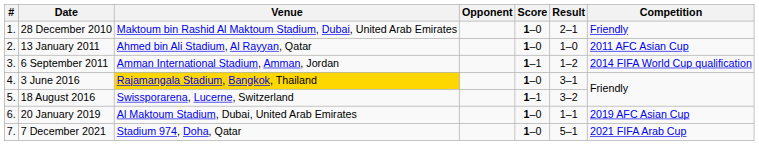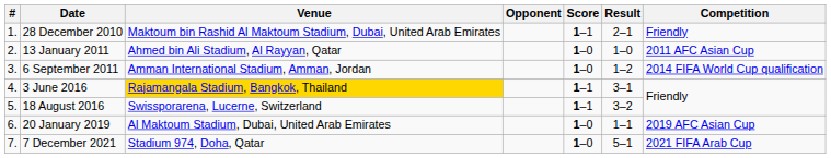 <table class="wikitable">
 <tr>
 <th>#</th>
 <th>Date</th>
 <th>Venue</th>
 <th>Opponent</th>
 <th>Score</th>
 <th>Result</th>
 <th>Competition</th>
 </tr>
 <tr>
 <td>1.</td>
 <td>28 December 2010</td>
 <td><a href='#'>Maktoum bin Rashid Al Maktoum Stadium</a>, <a href='#'>Dubai</a>, United Arab Emirates</td>
 <td></td>
-<td align=center><strong>1</strong>–0</td>
+<td align=center><strong>1</strong>–1</td>
 <td align=center>2–1</td>
 <td><a href='#'>Friendly</a></td>
 </tr>
 <tr>
 <td>2.</td>
 <td>13 January 2011</td>
 <td><a href='#'>Ahmed bin Ali Stadium</a>, <a href='#'>Al Rayyan</a>, Qatar</td>
 <td></td>
 <td align=center><strong>1</strong>–0</td>
 <td align=center>1–0</td>
 <td><a href='#'>2011 AFC Asian Cup</a></td>
 </tr>
 <tr>
 <td>3.</td>
 <td>6 September 2011</td>
 <td><a href='#'>Amman International Stadium</a>, <a href='#'>Amman</a>, Jordan</td>
 <td></td>
-<td align=center><strong>1</strong>–1</td>
+<td align=center><strong>1</strong>–0</td>
 <td align=center>1–2</td>
 <td><a href='#'>2014 FIFA World Cup qualification</a></td>
 </tr>
 <tr>
 <td>4.</td>
 <td>3 June 2016</td>
 <td style="background: gold;"><a href='#'>Rajamangala Stadium</a>, <a href='#'>Bangkok</a>, Thailand</td>
 <td></td>
-<td align=center><strong>1</strong>–0</td>
+<td align=center><strong>1</strong>–1</td>
 <td align=center>3–1</td>
 <td rowspan=2>Friendly</td>
 </tr>
 <tr>
 <td>5.</td>
 <td>18 August 2016</td>
 <td><a href='#'>Swissporarena</a>, <a href='#'>Lucerne</a>, Switzerland</td>
 <td></td>
 <td align=center><strong>1</strong>–1</td>
 <td align=center>3–2</td>
 </tr>
 <tr>
 <td>6.</td>
 <td>20 January 2019</td>
 <td><a href='#'>Al Maktoum Stadium</a>, Dubai, United Arab Emirates</td>
 <td></td>
 <td align=center><strong>1</strong>–0</td>
 <td align=center>1–1 </td>
 <td><a href='#'>2019 AFC Asian Cup</a></td>
 </tr>
 <tr>
 <td>7.</td>
 <td>7 December 2021</td>
 <td><a href='#'>Stadium 974</a>, <a href='#'>Doha</a>, Qatar</td>
 <td></td>
 <td align=center><strong>1</strong>–0</td>
 <td align=center>5–1</td>
 <td><a href='#'>2021 FIFA Arab Cup</a></td>
 </tr>
 </table>
